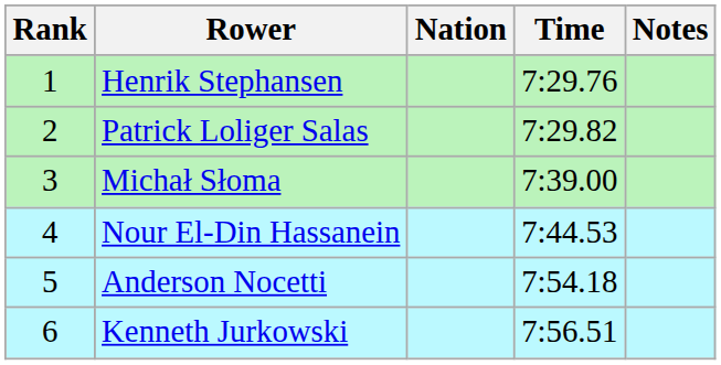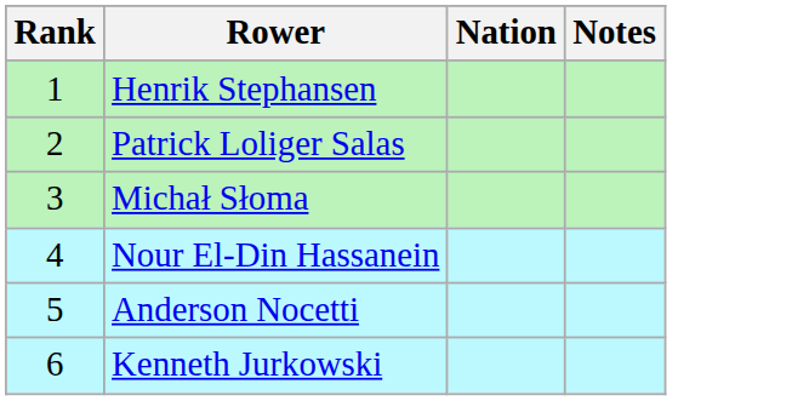 <table class="wikitable sortable" style="text-align:center">
 <tr>
 <th>Rank</th>
 <th>Rower</th>
 <th>Nation</th>
-<th>Time</th>
 <th>Notes</th>
 </tr>
 <tr bgcolor=bbf3bb>
 <td>1</td>
 <td align=left><a href='#'>Henrik Stephansen</a></td>
 <td align=left></td>
-<td>7:29.76</td>
 <td></td>
 </tr>
 <tr bgcolor=bbf3bb>
 <td>2</td>
 <td align=left><a href='#'>Patrick Loliger Salas</a></td>
 <td align=left></td>
-<td>7:29.82</td>
 <td></td>
 </tr>
 <tr bgcolor=bbf3bb>
 <td>3</td>
 <td align=left><a href='#'>Michał Słoma</a></td>
 <td align=left></td>
-<td>7:39.00</td>
 <td></td>
 </tr>
 <tr bgcolor=bbf9ff>
 <td>4</td>
 <td align=left><a href='#'>Nour El-Din Hassanein</a></td>
 <td align=left></td>
-<td>7:44.53</td>
 <td></td>
 </tr>
 <tr bgcolor=bbf9ff>
 <td>5</td>
 <td align=left><a href='#'>Anderson Nocetti</a></td>
 <td align=left></td>
-<td>7:54.18</td>
 <td></td>
 </tr>
 <tr bgcolor=bbf9ff>
 <td>6</td>
 <td align=left><a href='#'>Kenneth Jurkowski</a></td>
 <td align=left></td>
-<td>7:56.51</td>
 <td></td>
 </tr>
 </table>
